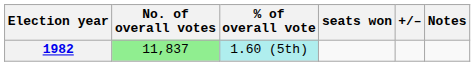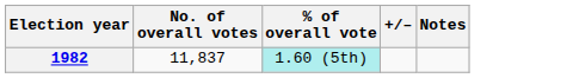 <table class="wikitable" style="text-align:center; font-size:95%;">
 <tr>
 <th>Election year</th>
 <th>No. of<br>overall votes</th>
 <th>% of<br>overall vote</th>
-<th>seats won</th>
 <th>+/–</th>
 <th>Notes</th>
 </tr>
 <tr>
 <th><a href='#'>1982</a></th>
-<td style="background: lightgreen;">11,837</td>
+<td>11,837</td>
 <td style="background: paleturquoise;">1.60 (5th)</td>
-<td></td>
 <td></td>
 <td></td>
 </tr>
 </table>
